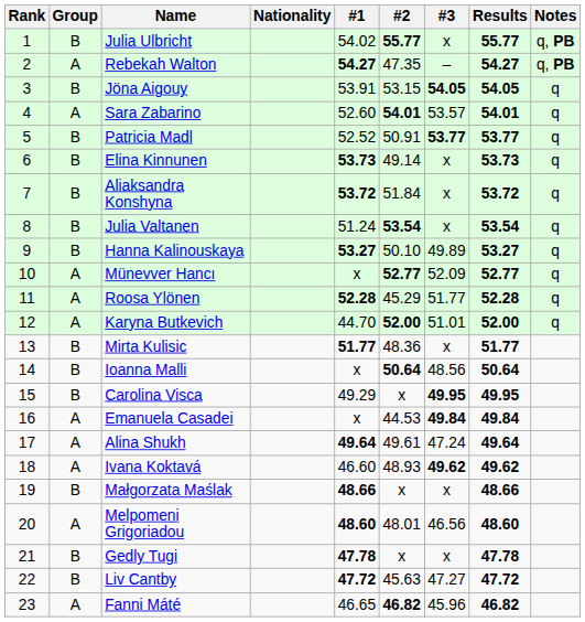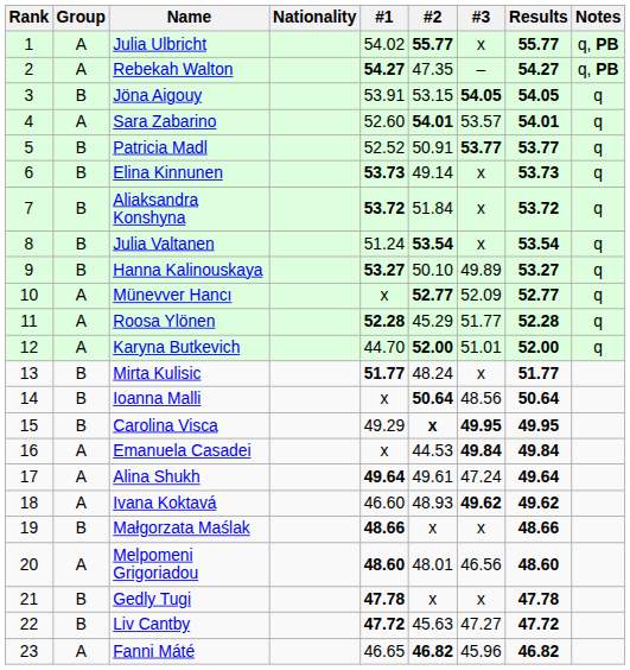 <table class="wikitable sortable" style="text-align:center;">
 <tr>
 <th>Rank</th>
 <th>Group</th>
 <th>Name</th>
 <th>Nationality</th>
 <th>#1</th>
 <th>#2</th>
 <th>#3</th>
 <th>Results</th>
 <th>Notes</th>
 </tr>
 <tr bgcolor=ddffdd>
 <td>1</td>
-<td>B</td>
+<td>A</td>
 <td align=left><a href='#'>Julia Ulbricht</a></td>
 <td align=left></td>
 <td>54.02</td>
 <td><strong>55.77</strong></td>
 <td>x</td>
 <td><strong>55.77</strong></td>
 <td>q, <strong>PB</strong></td>
 </tr>
 <tr bgcolor=ddffdd>
 <td>2</td>
 <td>A</td>
 <td align=left><a href='#'>Rebekah Walton</a></td>
 <td align=left></td>
 <td><strong>54.27</strong></td>
 <td>47.35</td>
 <td>–</td>
 <td><strong>54.27</strong></td>
 <td>q, <strong>PB</strong></td>
 </tr>
 <tr bgcolor=ddffdd>
 <td>3</td>
 <td>B</td>
 <td align=left><a href='#'>Jöna Aigouy</a></td>
 <td align=left></td>
 <td>53.91</td>
 <td>53.15</td>
 <td><strong>54.05</strong></td>
 <td><strong>54.05</strong></td>
 <td>q</td>
 </tr>
 <tr bgcolor=ddffdd>
 <td>4</td>
 <td>A</td>
 <td align=left><a href='#'>Sara Zabarino</a></td>
 <td align=left></td>
 <td>52.60</td>
 <td><strong>54.01</strong></td>
 <td>53.57</td>
 <td><strong>54.01</strong></td>
 <td>q</td>
 </tr>
 <tr bgcolor=ddffdd>
 <td>5</td>
 <td>B</td>
 <td align=left><a href='#'>Patricia Madl</a></td>
 <td align=left></td>
 <td>52.52</td>
 <td>50.91</td>
 <td><strong>53.77</strong></td>
 <td><strong>53.77</strong></td>
 <td>q</td>
 </tr>
 <tr bgcolor=ddffdd>
 <td>6</td>
 <td>B</td>
 <td align=left><a href='#'>Elina Kinnunen</a></td>
 <td align=left></td>
 <td><strong>53.73</strong></td>
 <td>49.14</td>
 <td>x</td>
 <td><strong>53.73</strong></td>
 <td>q</td>
 </tr>
 <tr bgcolor=ddffdd>
 <td>7</td>
 <td>B</td>
 <td align=left><a href='#'>Aliaksandra Konshyna</a></td>
 <td align=left></td>
 <td><strong>53.72</strong></td>
 <td>51.84</td>
 <td>x</td>
 <td><strong>53.72</strong></td>
 <td>q</td>
 </tr>
 <tr bgcolor=ddffdd>
 <td>8</td>
 <td>B</td>
 <td align=left><a href='#'>Julia Valtanen</a></td>
 <td align=left></td>
 <td>51.24</td>
 <td><strong>53.54</strong></td>
 <td>x</td>
 <td><strong>53.54</strong></td>
 <td>q</td>
 </tr>
 <tr bgcolor=ddffdd>
 <td>9</td>
 <td>B</td>
 <td align=left><a href='#'>Hanna Kalinouskaya</a></td>
 <td align=left></td>
 <td><strong>53.27</strong></td>
 <td>50.10</td>
 <td>49.89</td>
 <td><strong>53.27</strong></td>
 <td>q</td>
 </tr>
 <tr bgcolor=ddffdd>
 <td>10</td>
 <td>A</td>
 <td align=left><a href='#'>Münevver Hancı</a></td>
 <td align=left></td>
 <td>x</td>
 <td><strong>52.77</strong></td>
 <td>52.09</td>
 <td><strong>52.77</strong></td>
 <td>q</td>
 </tr>
 <tr bgcolor=ddffdd>
 <td>11</td>
 <td>A</td>
 <td align=left><a href='#'>Roosa Ylönen</a></td>
 <td align=left></td>
 <td><strong>52.28</strong></td>
 <td>45.29</td>
 <td>51.77</td>
 <td><strong>52.28</strong></td>
 <td>q</td>
 </tr>
 <tr bgcolor=ddffdd>
 <td>12</td>
 <td>A</td>
 <td align=left><a href='#'>Karyna Butkevich</a></td>
 <td align=left></td>
 <td>44.70</td>
 <td><strong>52.00</strong></td>
 <td>51.01</td>
 <td><strong>52.00</strong></td>
 <td>q</td>
 </tr>
 <tr>
 <td>13</td>
 <td>B</td>
 <td align=left><a href='#'>Mirta Kulisic</a></td>
 <td align=left></td>
 <td><strong>51.77</strong></td>
-<td>48.36</td>
+<td>48.24</td>
 <td>x</td>
 <td><strong>51.77</strong></td>
 <td></td>
 </tr>
 <tr>
 <td>14</td>
 <td>B</td>
 <td align=left><a href='#'>Ioanna Malli</a></td>
 <td align=left></td>
 <td>x</td>
 <td><strong>50.64</strong></td>
 <td>48.56</td>
 <td><strong>50.64</strong></td>
 <td></td>
 </tr>
 <tr>
 <td>15</td>
 <td>B</td>
 <td align=left><a href='#'>Carolina Visca</a></td>
 <td align=left></td>
 <td>49.29</td>
-<td>x</td>
+<td><strong>x</strong></td>
 <td><strong>49.95</strong></td>
 <td><strong>49.95</strong></td>
 <td></td>
 </tr>
 <tr>
 <td>16</td>
 <td>A</td>
 <td align=left><a href='#'>Emanuela Casadei</a></td>
 <td align=left></td>
 <td>x</td>
 <td>44.53</td>
 <td><strong>49.84</strong></td>
 <td><strong>49.84</strong></td>
 <td></td>
 </tr>
 <tr>
 <td>17</td>
 <td>A</td>
 <td align=left><a href='#'>Alina Shukh</a></td>
 <td align=left></td>
 <td><strong>49.64</strong></td>
 <td>49.61</td>
 <td>47.24</td>
 <td><strong>49.64</strong></td>
 <td></td>
 </tr>
 <tr>
 <td>18</td>
 <td>A</td>
 <td align=left><a href='#'>Ivana Koktavá</a></td>
 <td align=left></td>
 <td>46.60</td>
 <td>48.93</td>
 <td><strong>49.62</strong></td>
 <td><strong>49.62</strong></td>
 <td></td>
 </tr>
 <tr>
 <td>19</td>
 <td>B</td>
 <td align=left><a href='#'>Małgorzata Maślak</a></td>
 <td align=left></td>
 <td><strong>48.66</strong></td>
 <td>x</td>
 <td>x</td>
 <td><strong>48.66</strong></td>
 <td></td>
 </tr>
 <tr>
 <td>20</td>
 <td>A</td>
 <td align=left><a href='#'>Melpomeni Grigoriadou</a></td>
 <td align=left></td>
 <td><strong>48.60</strong></td>
 <td>48.01</td>
 <td>46.56</td>
 <td><strong>48.60</strong></td>
 <td></td>
 </tr>
 <tr>
 <td>21</td>
 <td>B</td>
 <td align=left><a href='#'>Gedly Tugi</a></td>
 <td align=left></td>
 <td><strong>47.78</strong></td>
 <td>x</td>
 <td>x</td>
 <td><strong>47.78</strong></td>
 <td></td>
 </tr>
 <tr>
 <td>22</td>
 <td>B</td>
 <td align=left><a href='#'>Liv Cantby</a></td>
 <td align=left></td>
 <td><strong>47.72</strong></td>
 <td>45.63</td>
 <td>47.27</td>
 <td><strong>47.72</strong></td>
 <td></td>
 </tr>
 <tr>
 <td>23</td>
 <td>A</td>
 <td align=left><a href='#'>Fanni Máté</a></td>
 <td align=left></td>
 <td>46.65</td>
 <td><strong>46.82</strong></td>
 <td>45.96</td>
 <td><strong>46.82</strong></td>
 <td></td>
 </tr>
 </table>
